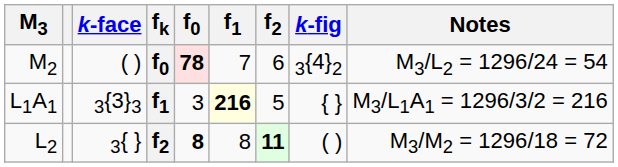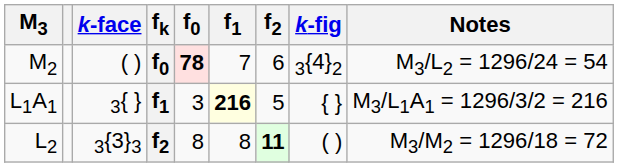 <table class=wikitable>
 <tr>
 <th>M<sub>3</sub></th>
 <th></th>
 <th><a href='#'><em>k</em>-face</a></th>
 <th>f<sub>k</sub></th>
 <th>f<sub>0</sub></th>
 <th>f<sub>1</sub></th>
 <th>f<sub>2</sub></th>
 <th><a href='#'><em>k</em>-fig</a></th>
 <th>Notes</th>
 </tr>
 <tr align=right>
 <td>M<sub>2</sub></td>
 <td></td>
 <td>( )</td>
 <th>f<sub>0</sub></th>
 <td BGCOLOR="#ffe0e0"><strong>78</strong></td>
 <td>7</td>
 <td>6</td>
 <td><sub>3</sub>{4}<sub>2</sub></td>
 <td>M<sub>3</sub>/L<sub>2</sub> = 1296/24 = 54</td>
 </tr>
 <tr align=right>
 <td>L<sub>1</sub>A<sub>1</sub></td>
 <td></td>
-<td><sub>3</sub>{3}<sub>3</sub></td>
+<td><sub>3</sub>{ }</td>
 <th>f<sub>1</sub></th>
 <td>3</td>
 <td BGCOLOR="#ffffe0"><strong>216</strong></td>
 <td>5</td>
 <td>{ }</td>
 <td>M<sub>3</sub>/L<sub>1</sub>A<sub>1</sub> = 1296/3/2 = 216</td>
 </tr>
 <tr align=right>
 <td>L<sub>2</sub></td>
 <td></td>
-<td><sub>3</sub>{ }</td>
+<td><sub>3</sub>{3}<sub>3</sub></td>
 <th>f<sub>2</sub></th>
-<td><strong>8</strong></td>
+<td>8</td>
 <td>8</td>
 <td BGCOLOR="#e0ffe0"><strong>11</strong></td>
 <td>( )</td>
 <td>M<sub>3</sub>/M<sub>2</sub> = 1296/18 = 72</td>
 </tr>
 </table>
